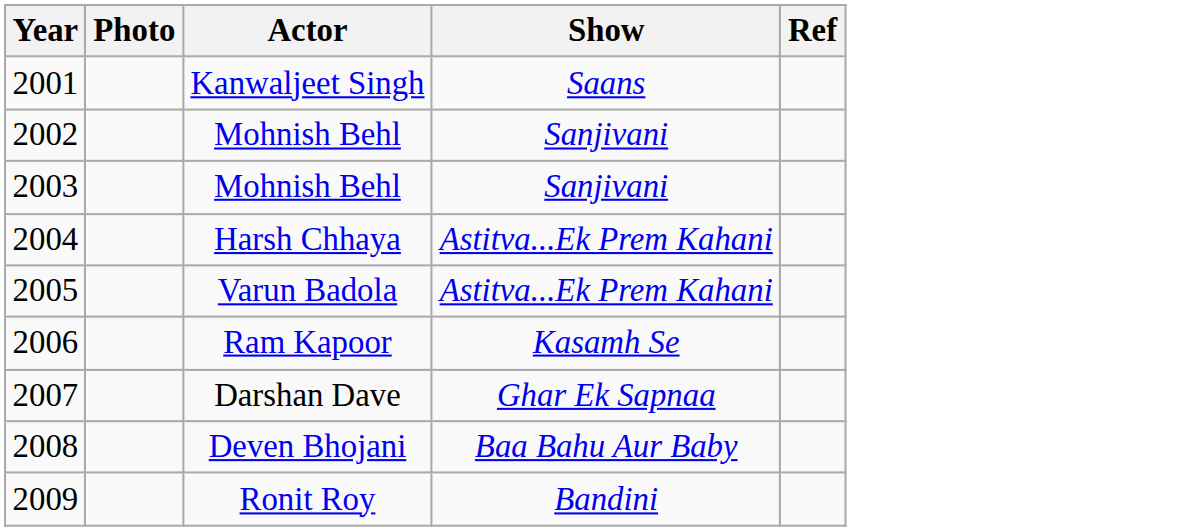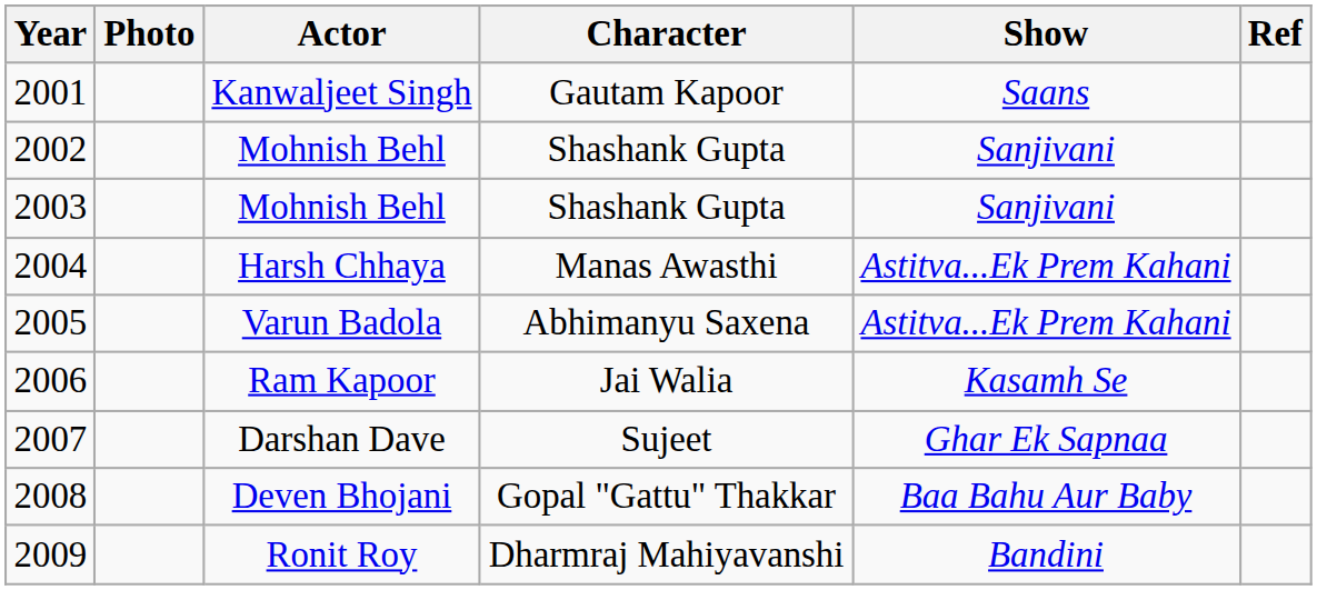 <table class="wikitable sortable" style="text-align:center;">
 <tr>
 <th>Year</th>
 <th>Photo</th>
 <th>Actor</th>
+<th>Character</th>
 <th>Show</th>
 <th>Ref</th>
 </tr>
 <tr>
 <td>2001</td>
 <td style="text-align:center"></td>
 <td><a href='#'>Kanwaljeet Singh</a></td>
+<td>Gautam Kapoor</td>
 <td><em><a href='#'>Saans</a></em></td>
 <td></td>
 </tr>
 <tr>
 <td>2002</td>
 <td style="text-align:center"></td>
 <td><a href='#'>Mohnish Behl</a></td>
+<td>Shashank Gupta</td>
 <td><em><a href='#'>Sanjivani</a></em></td>
 <td></td>
 </tr>
 <tr>
 <td>2003</td>
 <td style="text-align:center"></td>
 <td><a href='#'>Mohnish Behl</a></td>
+<td>Shashank Gupta</td>
 <td><em><a href='#'>Sanjivani</a></em></td>
 <td></td>
 </tr>
 <tr>
 <td>2004</td>
 <td style="text-align:center"></td>
 <td><a href='#'>Harsh Chhaya</a></td>
+<td>Manas Awasthi</td>
 <td><em><a href='#'>Astitva...Ek Prem Kahani</a></em></td>
 <td></td>
 </tr>
 <tr>
 <td>2005</td>
 <td style="text-align:center"></td>
 <td><a href='#'>Varun Badola</a></td>
+<td>Abhimanyu Saxena</td>
 <td><em><a href='#'>Astitva...Ek Prem Kahani</a></em></td>
 <td></td>
 </tr>
 <tr>
 <td>2006</td>
 <td style="text-align:center"></td>
 <td><a href='#'>Ram Kapoor</a></td>
+<td>Jai Walia</td>
 <td><em><a href='#'>Kasamh Se</a></em></td>
 <td></td>
 </tr>
 <tr>
 <td>2007</td>
 <td style="text-align:center"></td>
 <td>Darshan Dave</td>
+<td>Sujeet</td>
 <td><em><a href='#'>Ghar Ek Sapnaa</a></em></td>
 <td></td>
 </tr>
 <tr>
 <td>2008</td>
 <td style="text-align:center"></td>
 <td><a href='#'>Deven Bhojani</a></td>
+<td>Gopal "Gattu" Thakkar</td>
 <td><em><a href='#'>Baa Bahu Aur Baby</a></em></td>
 <td></td>
 </tr>
 <tr>
 <td>2009</td>
 <td style="text-align:center"></td>
 <td><a href='#'>Ronit Roy</a></td>
+<td>Dharmraj Mahiyavanshi</td>
 <td><em><a href='#'>Bandini</a></em></td>
 <td></td>
 </tr>
 </table>
